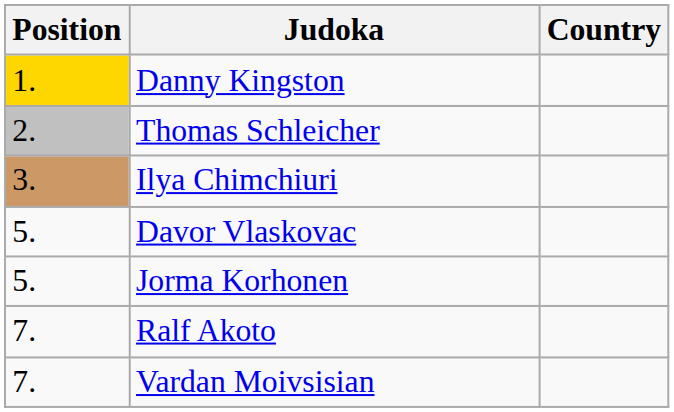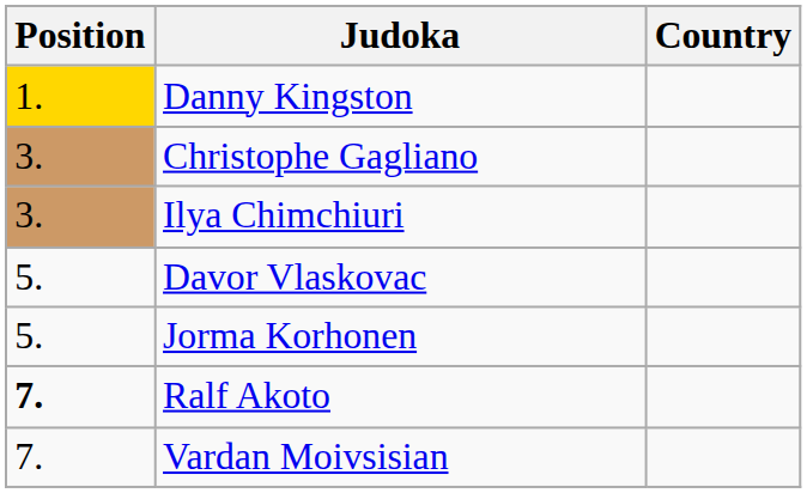 <table class=wikitable>
 <tr>
 <th width=10>Position</th>
 <th width=200>Judoka</th>
 <th width=10>Country</th>
 </tr>
 <tr>
 <td bgcolor=gold>1.</td>
 <td><a href='#'>Danny Kingston</a></td>
 <td></td>
 </tr>
 <tr>
-<td bgcolor="silver">2.</td>
-<td><a href='#'>Thomas Schleicher</a></td>
+<td bgcolor="CC9966">3.</td>
+<td><a href='#'>Christophe Gagliano</a></td>
 <td></td>
 </tr>
 <tr>
 <td bgcolor="CC9966">3.</td>
 <td><a href='#'>Ilya Chimchiuri</a></td>
 <td></td>
 </tr>
 <tr>
 <td>5.</td>
 <td><a href='#'>Davor Vlaskovac</a></td>
 <td></td>
 </tr>
 <tr>
 <td>5.</td>
 <td><a href='#'>Jorma Korhonen</a></td>
 <td></td>
 </tr>
 <tr>
-<td>7.</td>
+<td><strong>7.</strong></td>
 <td><a href='#'>Ralf Akoto</a></td>
 <td></td>
 </tr>
 <tr>
 <td>7.</td>
 <td><a href='#'>Vardan Moivsisian</a></td>
 <td></td>
 </tr>
 </table>
